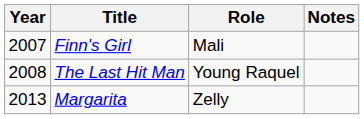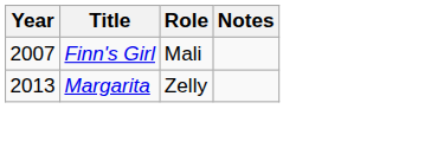 <table class="wikitable sortable">
 <tr>
 <th>Year</th>
 <th>Title</th>
 <th>Role</th>
 <th class="unsortable">Notes</th>
 </tr>
 <tr>
 <td>2007</td>
 <td><em><a href='#'>Finn's Girl</a></em></td>
 <td>Mali</td>
 <td></td>
 </tr>
 <tr>
-<td>2008</td>
-<td data-sort-value="Last Hit Man, The"><em><a href='#'>The Last Hit Man</a></em></td>
-<td>Young Raquel</td>
-<td></td>
-</tr>
-<tr>
 <td>2013</td>
 <td><a href='#'><em>Margarita</em></a></td>
 <td>Zelly</td>
 <td></td>
 </tr>
 </table>
